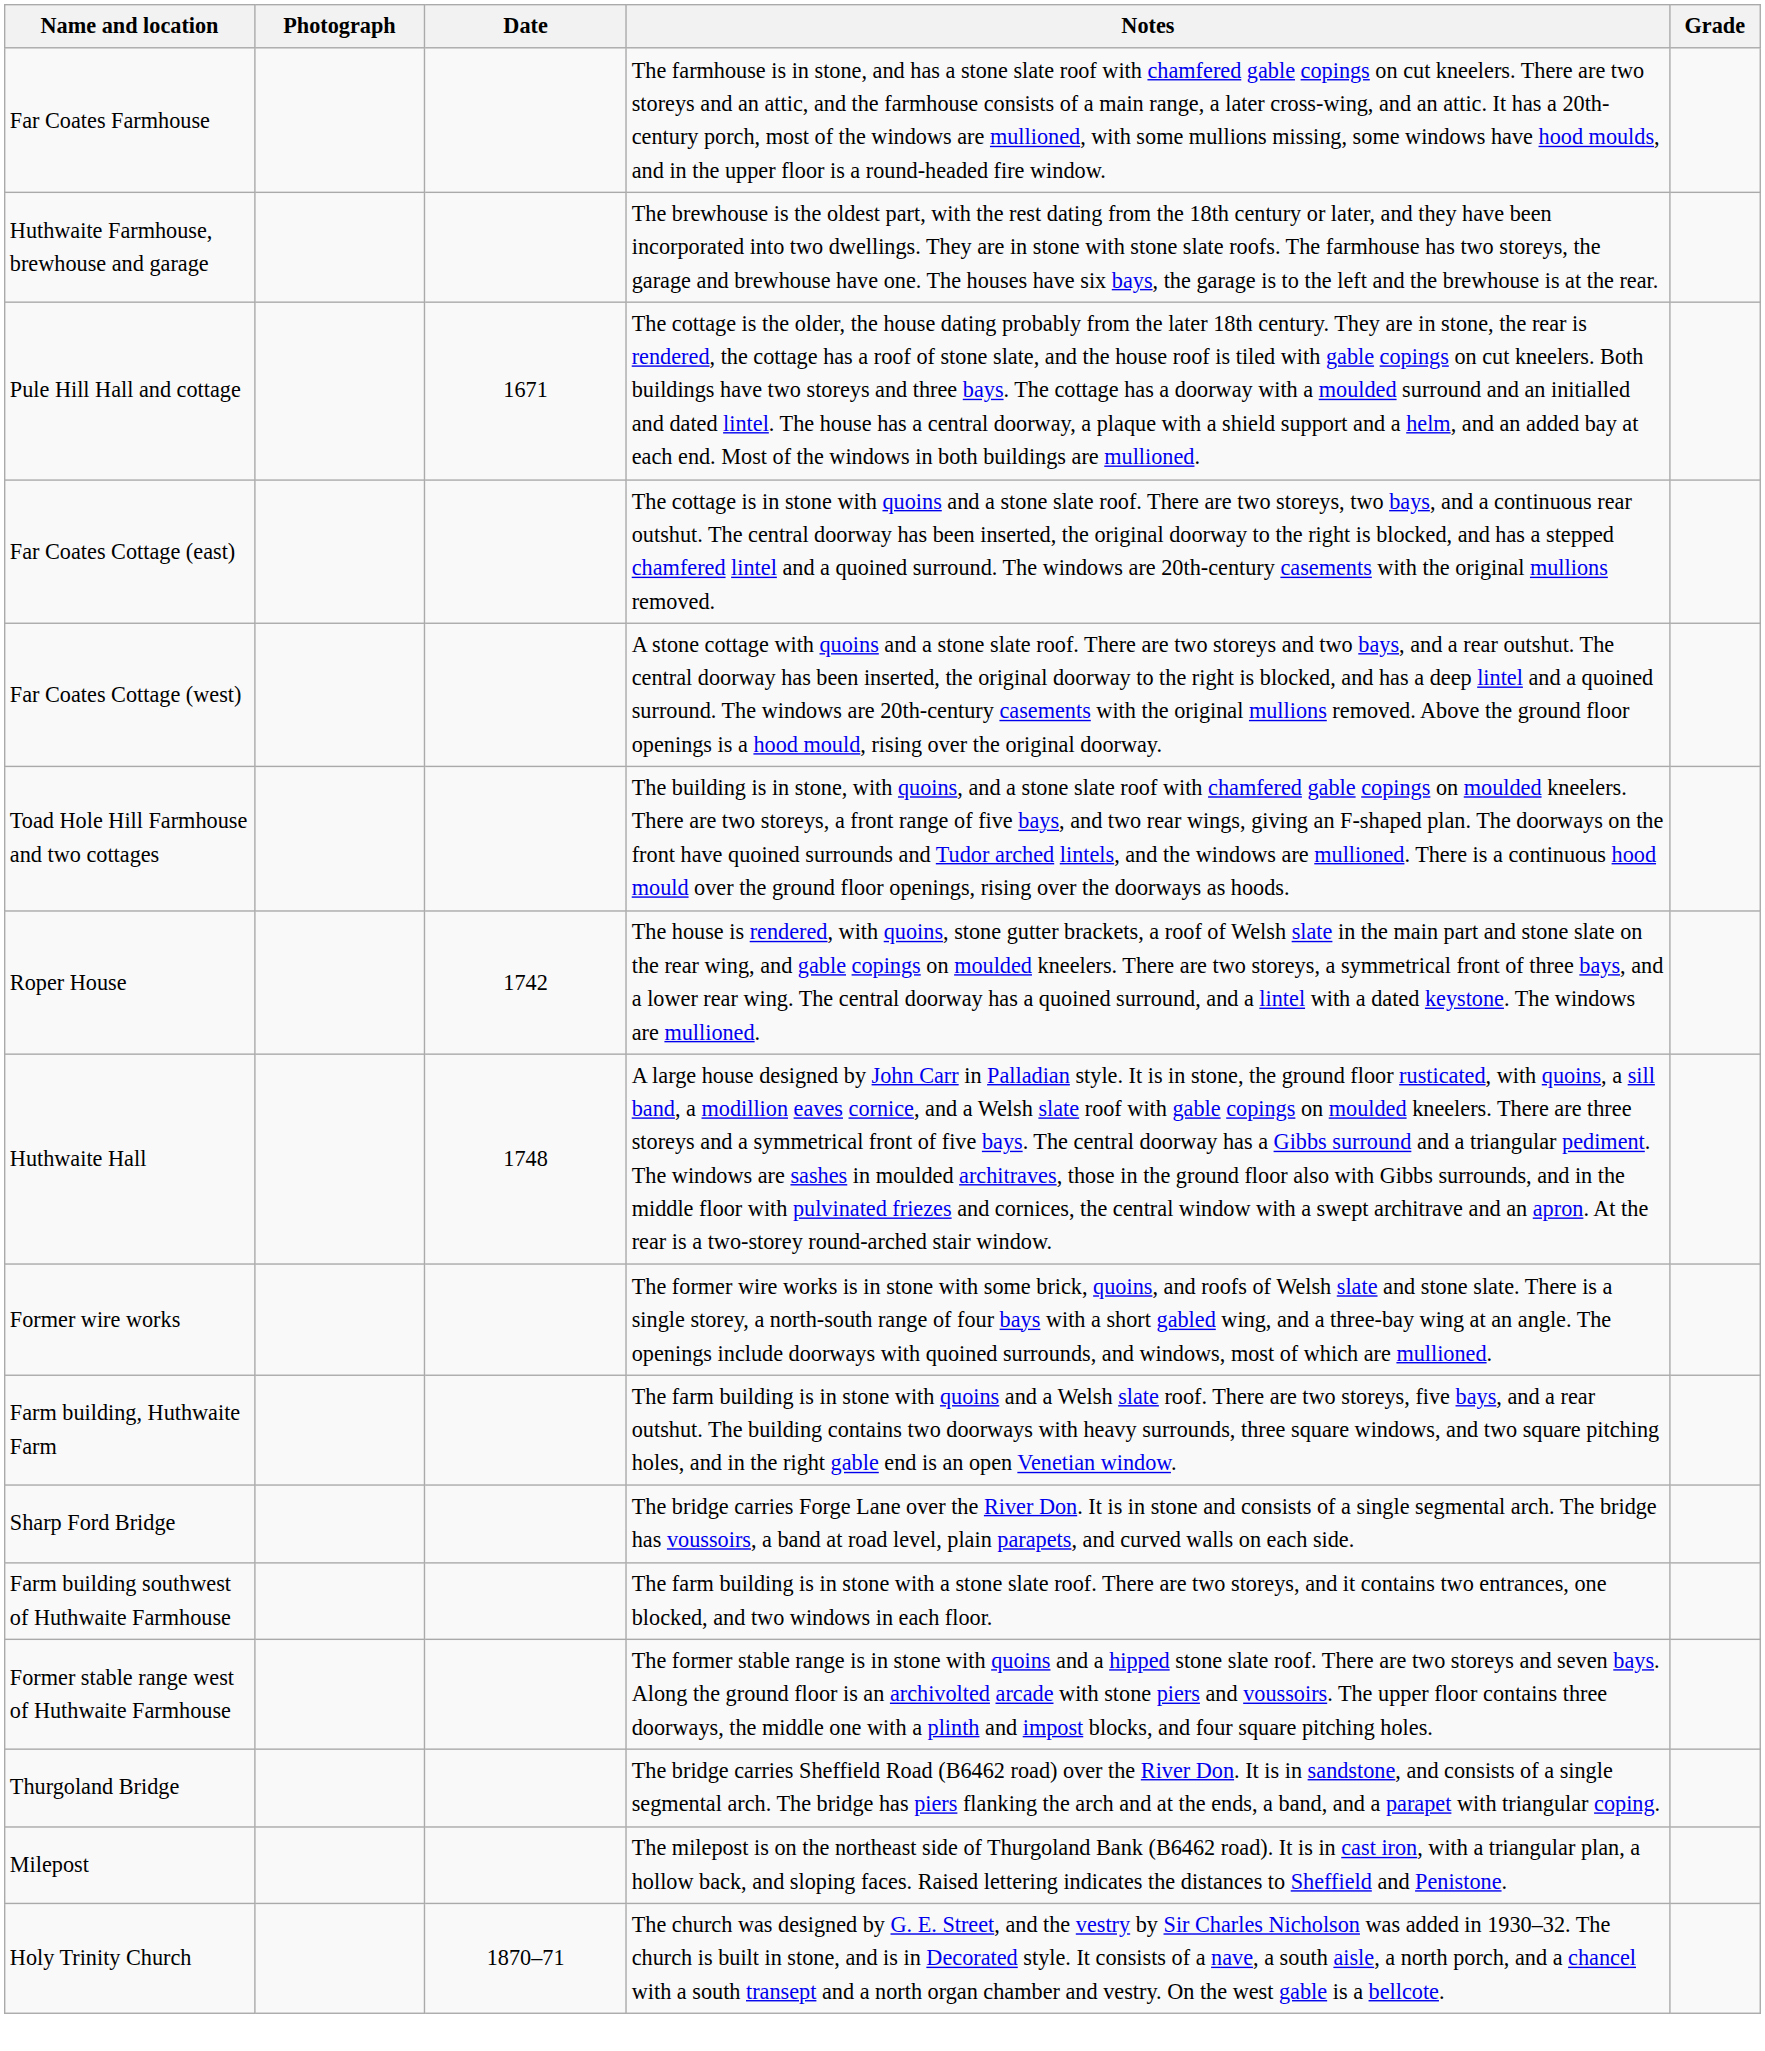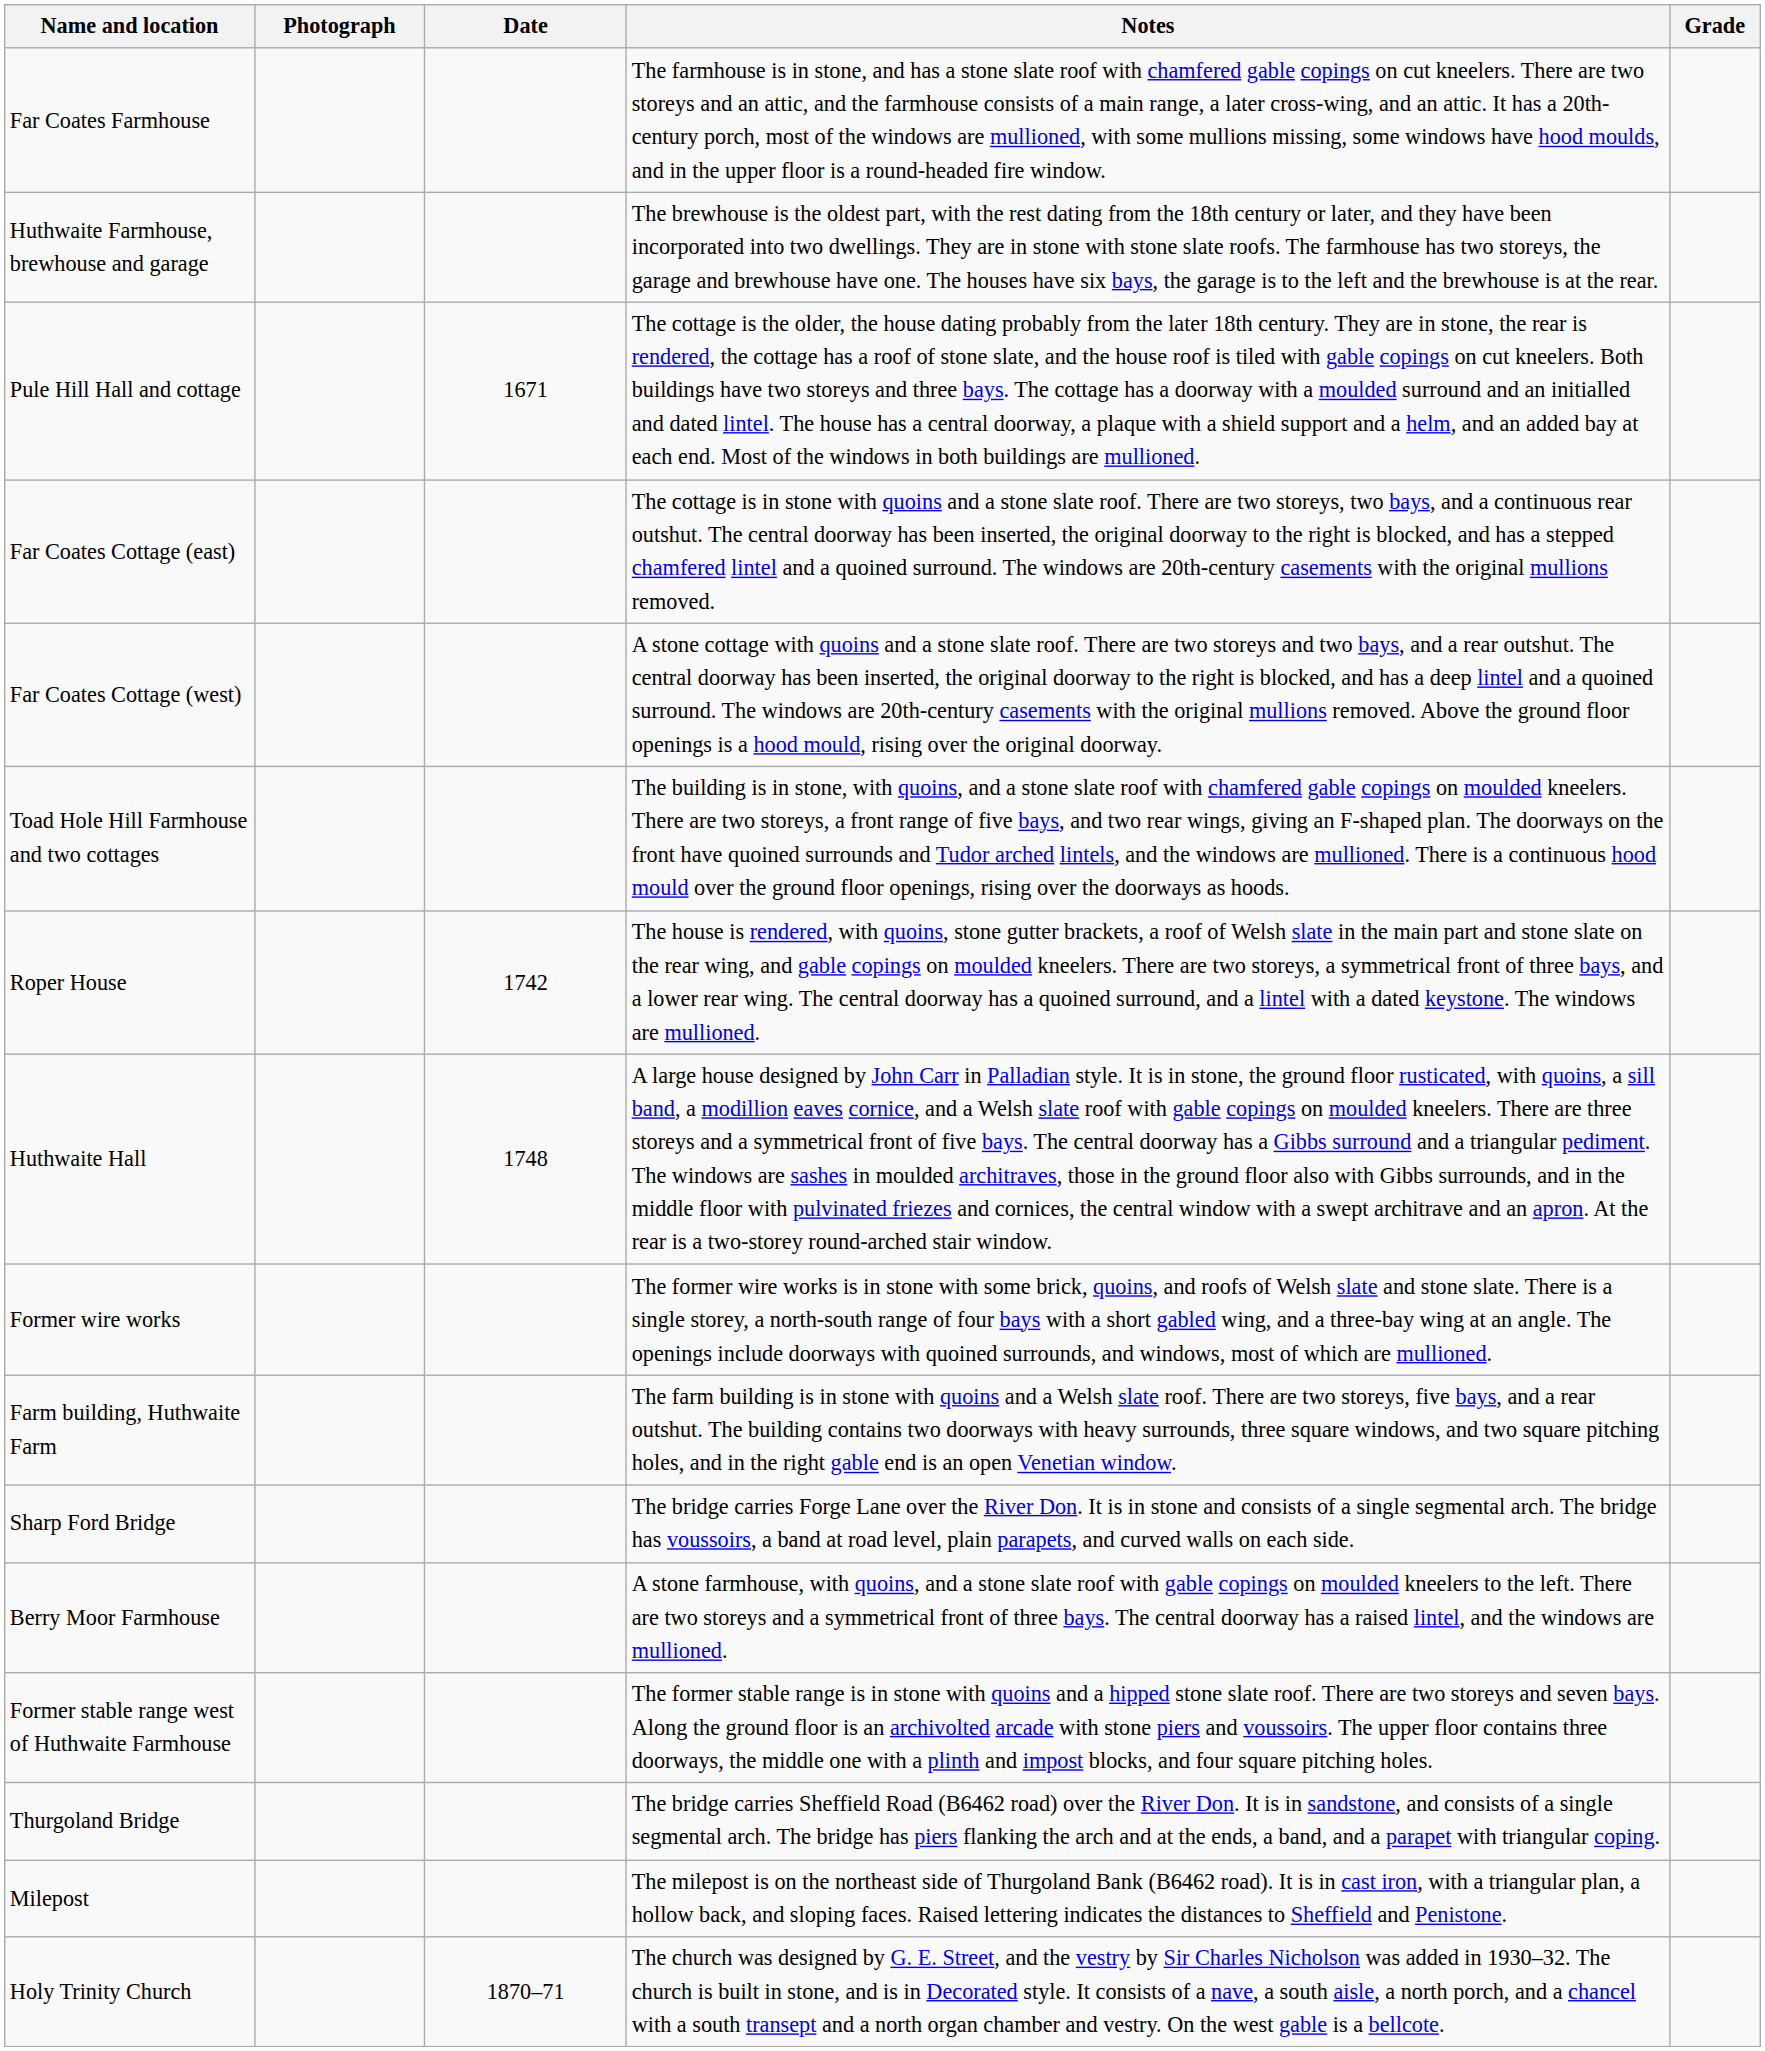 <table class="wikitable sortable plainrowheaders" style="width:100%; border:0; text-align:left; line-height:150%;">
 <tr>
 <th scope="col"  style="width:150px">Name and location</th>
 <th scope="col"  style="width:100px" class="unsortable">Photograph</th>
 <th scope="col"  style="width:120px">Date</th>
 <th scope="col"  style="width:650px" class="unsortable">Notes</th>
 <th scope="col"  style="width:50px">Grade</th>
 </tr>
 <tr>
 <td>Far Coates Farmhouse<br><small></small></td>
 <td></td>
 <td align="center"></td>
 <td>The farmhouse is in stone, and has a stone slate roof with <a href='#'>chamfered</a> <a href='#'>gable</a> <a href='#'>copings</a> on cut kneelers.  There are two storeys and an attic, and the farmhouse consists of a main range, a later cross-wing, and an attic.  It has a 20th-century porch, most of the windows are <a href='#'>mullioned</a>, with some mullions missing, some windows have <a href='#'>hood moulds</a>, and in the upper floor is a round-headed fire window.</td>
 <td align="center" ></td>
 </tr>
 <tr>
 <td>Huthwaite Farmhouse, brewhouse and garage<br><small></small></td>
 <td></td>
 <td align="center"></td>
 <td>The brewhouse is the oldest part, with the rest dating from the 18th century or later, and they have been incorporated into two dwellings.  They are in stone with stone slate roofs.  The farmhouse has two storeys, the garage and brewhouse have one.  The houses have six <a href='#'>bays</a>, the garage is to the left and the brewhouse is at the rear.</td>
 <td align="center" ></td>
 </tr>
 <tr>
 <td>Pule Hill Hall and cottage<br><small></small></td>
 <td></td>
 <td align="center">1671</td>
 <td>The cottage is the older, the house dating probably from the later 18th century.  They are in stone, the rear is <a href='#'>rendered</a>, the cottage has a roof of stone slate, and the house roof is tiled with <a href='#'>gable</a> <a href='#'>copings</a> on cut kneelers.  Both buildings have two storeys and three <a href='#'>bays</a>.  The cottage has a doorway with a <a href='#'>moulded</a> surround and an initialled and dated <a href='#'>lintel</a>.  The house has a central doorway, a plaque with a shield support and a <a href='#'>helm</a>, and an added bay at each end.  Most of the windows in both buildings are <a href='#'>mullioned</a>.</td>
 <td align="center" ></td>
 </tr>
 <tr>
 <td>Far Coates Cottage (east)<br><small></small></td>
 <td></td>
 <td align="center"></td>
 <td>The cottage is in stone with <a href='#'>quoins</a> and a stone slate roof.  There are two storeys, two <a href='#'>bays</a>, and a continuous rear outshut.  The central doorway has been inserted, the original doorway to the right is blocked, and has a stepped <a href='#'>chamfered</a> <a href='#'>lintel</a> and a quoined surround. The windows are 20th-century <a href='#'>casements</a> with the original <a href='#'>mullions</a> removed.</td>
 <td align="center" ></td>
 </tr>
 <tr>
 <td>Far Coates Cottage (west)<br><small></small></td>
 <td></td>
 <td align="center"></td>
 <td>A stone cottage with <a href='#'>quoins</a> and a stone slate roof.  There are two storeys and two <a href='#'>bays</a>, and a rear outshut.  The central doorway has been inserted, the original doorway to the right is blocked, and has a deep <a href='#'>lintel</a> and a quoined surround. The windows are 20th-century <a href='#'>casements</a> with the original <a href='#'>mullions</a> removed.  Above the ground floor openings is a <a href='#'>hood mould</a>, rising over the original doorway.</td>
 <td align="center" ></td>
 </tr>
 <tr>
 <td>Toad Hole Hill Farmhouse and two cottages<br><small></small></td>
 <td></td>
 <td align="center"></td>
 <td>The building is in stone, with <a href='#'>quoins</a>, and a stone slate roof with <a href='#'>chamfered</a> <a href='#'>gable</a> <a href='#'>copings</a> on <a href='#'>moulded</a> kneelers.  There are two storeys, a front range of five <a href='#'>bays</a>, and two rear wings, giving an F-shaped plan.  The doorways on the front have quoined surrounds and <a href='#'>Tudor arched</a> <a href='#'>lintels</a>, and the windows are <a href='#'>mullioned</a>.  There is a continuous <a href='#'>hood mould</a> over the ground floor openings, rising over the doorways as hoods.</td>
 <td align="center" ></td>
 </tr>
 <tr>
 <td>Roper House<br><small></small></td>
 <td></td>
 <td align="center">1742</td>
 <td>The house is <a href='#'>rendered</a>, with <a href='#'>quoins</a>, stone gutter brackets, a roof of Welsh <a href='#'>slate</a> in the main part and stone slate on the rear wing, and <a href='#'>gable</a> <a href='#'>copings</a> on <a href='#'>moulded</a> kneelers.  There are two storeys, a symmetrical front of three <a href='#'>bays</a>, and a lower rear wing.  The central doorway has a quoined surround, and a <a href='#'>lintel</a> with a dated <a href='#'>keystone</a>.  The windows are <a href='#'>mullioned</a>.</td>
 <td align="center" ></td>
 </tr>
 <tr>
 <td>Huthwaite Hall<br><small></small></td>
 <td></td>
 <td align="center">1748</td>
 <td>A large house designed by <a href='#'>John Carr</a> in <a href='#'>Palladian</a> style.  It is in stone, the ground floor <a href='#'>rusticated</a>, with <a href='#'>quoins</a>, a <a href='#'>sill band</a>, a <a href='#'>modillion</a> <a href='#'>eaves</a> <a href='#'>cornice</a>, and a Welsh <a href='#'>slate</a> roof with <a href='#'>gable</a> <a href='#'>copings</a> on <a href='#'>moulded</a> kneelers.  There are three storeys and a symmetrical front of five <a href='#'>bays</a>.  The central doorway has a <a href='#'>Gibbs surround</a> and a triangular <a href='#'>pediment</a>.  The windows are <a href='#'>sashes</a> in moulded <a href='#'>architraves</a>, those in the ground floor also with Gibbs surrounds, and in the middle floor with <a href='#'>pulvinated friezes</a> and cornices, the central window with a swept architrave and an <a href='#'>apron</a>.  At the rear is a two-storey round-arched stair window.</td>
 <td align="center" ></td>
 </tr>
 <tr>
 <td>Former wire works<br><small></small></td>
 <td></td>
 <td align="center"></td>
 <td>The former wire works is in stone with some brick, <a href='#'>quoins</a>, and roofs of Welsh <a href='#'>slate</a> and stone slate.  There is a single storey, a north-south range of four <a href='#'>bays</a> with a short <a href='#'>gabled</a> wing, and a three-bay wing at an angle.  The openings include doorways with quoined surrounds, and windows, most of which are <a href='#'>mullioned</a>.</td>
 <td align="center" ></td>
 </tr>
 <tr>
 <td>Farm building, Huthwaite Farm<br><small></small></td>
 <td></td>
 <td align="center"></td>
 <td>The farm building is in stone with <a href='#'>quoins</a> and a Welsh <a href='#'>slate</a> roof.  There are two storeys, five <a href='#'>bays</a>, and a rear outshut.  The building contains two doorways with heavy surrounds, three square windows, and two square pitching holes, and in the right <a href='#'>gable</a> end is an open <a href='#'>Venetian window</a>.</td>
 <td align="center" ></td>
 </tr>
 <tr>
 <td>Sharp Ford Bridge<br><small></small></td>
 <td></td>
 <td align="center"></td>
 <td>The bridge carries Forge Lane over the <a href='#'>River Don</a>.  It is in stone and consists of a single segmental arch.  The bridge has <a href='#'>voussoirs</a>, a band at road level, plain <a href='#'>parapets</a>, and curved walls on each side.</td>
 <td align="center" ></td>
 </tr>
 <tr>
-<td>Farm building southwest of Huthwaite Farmhouse<br><small></small></td>
+<td>Berry Moor Farmhouse<br><small></small></td>
 <td></td>
 <td align="center"></td>
-<td>The farm building is in stone with a stone slate roof.  There are two storeys, and it contains two entrances, one blocked, and two windows in each floor.</td>
+<td>A stone farmhouse, with <a href='#'>quoins</a>, and a stone slate roof with <a href='#'>gable</a> <a href='#'>copings</a> on <a href='#'>moulded</a> kneelers to the left.  There are two storeys and a symmetrical front of three <a href='#'>bays</a>.  The central doorway has a raised <a href='#'>lintel</a>, and the windows are <a href='#'>mullioned</a>.</td>
 <td align="center" ></td>
 </tr>
 <tr>
 <td>Former stable range west of Huthwaite Farmhouse<br><small></small></td>
 <td></td>
 <td align="center"></td>
 <td>The former stable range is in stone with <a href='#'>quoins</a> and a <a href='#'>hipped</a> stone slate roof.  There are two storeys and seven <a href='#'>bays</a>.  Along the ground floor is an <a href='#'>archivolted</a> <a href='#'>arcade</a> with stone <a href='#'>piers</a> and <a href='#'>voussoirs</a>.  The upper floor contains three doorways, the middle one with a <a href='#'>plinth</a> and <a href='#'>impost</a> blocks, and four square pitching holes.</td>
 <td align="center" ></td>
 </tr>
 <tr>
 <td>Thurgoland Bridge<br><small></small></td>
 <td></td>
 <td align="center"></td>
 <td>The bridge carries Sheffield Road (B6462 road) over the <a href='#'>River Don</a>.  It is in <a href='#'>sandstone</a>, and consists of a single segmental arch.  The bridge has <a href='#'>piers</a> flanking the arch and at the ends, a band, and a <a href='#'>parapet</a> with triangular <a href='#'>coping</a>.</td>
 <td align="center" ></td>
 </tr>
 <tr>
 <td>Milepost<br><small></small></td>
 <td></td>
 <td align="center"></td>
 <td>The milepost is on the northeast side of Thurgoland Bank (B6462 road).  It is in <a href='#'>cast iron</a>, with a triangular plan, a hollow back, and sloping faces.  Raised lettering indicates the distances to <a href='#'>Sheffield</a> and <a href='#'>Penistone</a>.</td>
 <td align="center" ></td>
 </tr>
 <tr>
 <td>Holy Trinity Church<br><small></small></td>
 <td></td>
 <td align="center">1870–71</td>
 <td>The church was designed by <a href='#'>G. E. Street</a>, and the <a href='#'>vestry</a> by <a href='#'>Sir Charles Nicholson</a> was added in 1930–32.  The church is built in stone, and is in <a href='#'>Decorated</a> style.  It consists of a <a href='#'>nave</a>, a south <a href='#'>aisle</a>, a north porch, and a <a href='#'>chancel</a> with a south <a href='#'>transept</a> and a north organ chamber and vestry.  On the west <a href='#'>gable</a> is a <a href='#'>bellcote</a>.</td>
 <td align="center" ></td>
 </tr>
 <tr>
 </tr>
 </table>
